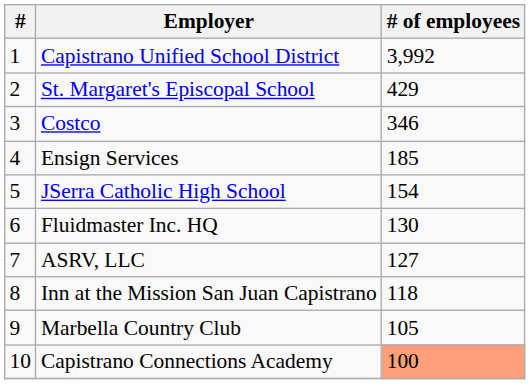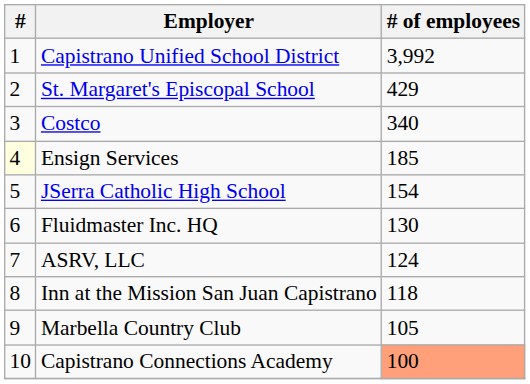 <table class="wikitable">
 <tr>
 <th>#</th>
 <th>Employer</th>
 <th># of employees</th>
 </tr>
 <tr>
 <td>1</td>
 <td><a href='#'>Capistrano Unified School District</a></td>
 <td>3,992</td>
 </tr>
 <tr>
 <td>2</td>
 <td><a href='#'>St. Margaret's Episcopal School</a></td>
 <td>429</td>
 </tr>
 <tr>
 <td>3</td>
 <td><a href='#'>Costco</a></td>
-<td>346</td>
+<td>340</td>
 </tr>
 <tr>
-<td>4</td>
+<td style="background: lightyellow;">4</td>
 <td>Ensign Services</td>
 <td>185</td>
 </tr>
 <tr>
 <td>5</td>
 <td><a href='#'>JSerra Catholic High School</a></td>
 <td>154</td>
 </tr>
 <tr>
 <td>6</td>
 <td>Fluidmaster Inc. HQ</td>
 <td>130</td>
 </tr>
 <tr>
 <td>7</td>
 <td>ASRV, LLC</td>
-<td>127</td>
+<td>124</td>
 </tr>
 <tr>
 <td>8</td>
 <td>Inn at the Mission San Juan Capistrano</td>
 <td>118</td>
 </tr>
 <tr>
 <td>9</td>
 <td>Marbella Country Club</td>
 <td>105</td>
 </tr>
 <tr>
 <td>10</td>
 <td>Capistrano Connections Academy</td>
 <td style="background: lightsalmon;">100</td>
 </tr>
 <tr>
 </tr>
 </table>
